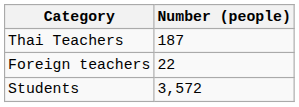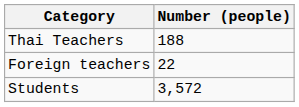 <table class="wikitable">
 <tr>
 <th>Category</th>
 <th>Number (people)</th>
 </tr>
 <tr>
 <td>Thai Teachers</td>
-<td>187</td>
+<td>188</td>
 </tr>
 <tr>
 <td>Foreign teachers</td>
 <td>22</td>
 </tr>
 <tr>
 <td>Students</td>
 <td>3,572</td>
 </tr>
 </table>
